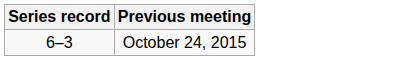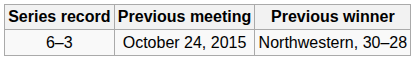 <table class="wikitable" style="text-align:center">
 <tr>
 <th>Series record</th>
 <th>Previous meeting</th>
+<th>Previous winner</th>
 </tr>
 <tr>
 <td>6–3</td>
 <td>October 24, 2015</td>
+<td>Northwestern, 30–28</td>
 </tr>
 </table>
